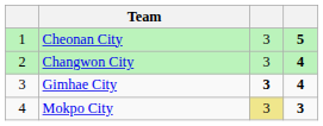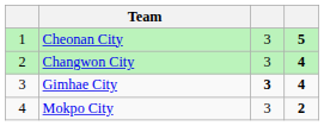 <table class="wikitable" style="text-align:center;">
 <tr>
 <th width=30></th>
 <th width=225>Team</th>
 <th width=30></th>
 <th width=30></th>
 </tr>
 <tr bgcolor=#bbf3bb>
 <td>1</td>
 <td align=left><a href='#'>Cheonan City</a></td>
 <td>3</td>
 <td><strong>5</strong></td>
 </tr>
 <tr bgcolor=#bbf3bb>
 <td>2</td>
 <td align=left><a href='#'>Changwon City</a></td>
 <td>3</td>
 <td><strong>4</strong></td>
 </tr>
 <tr>
 <td>3</td>
 <td align=left><a href='#'>Gimhae City</a></td>
 <td><strong>3</strong></td>
 <td><strong>4</strong></td>
 </tr>
 <tr>
 <td>4</td>
 <td align=left><a href='#'>Mokpo City</a></td>
-<td style="background: khaki;">3</td>
-<td><strong>3</strong></td>
+<td>3</td>
+<td><strong>2</strong></td>
 </tr>
 </table>
